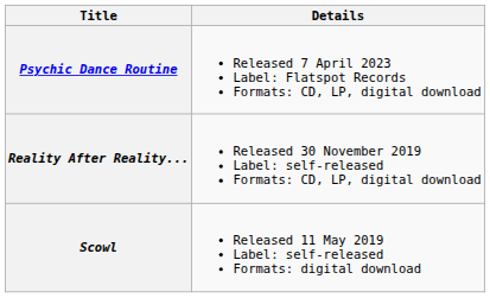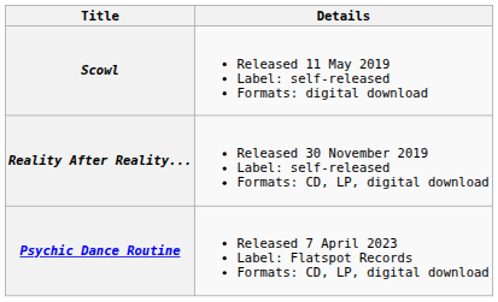 <table class="wikitable plainrowheaders">
 <tr>
 <th>Title</th>
 <th>Details</th>
 </tr>
 <tr>
-<th scope="row"><em><a href='#'>Psychic Dance Routine</a></em></th>
-<td><br><ul><li>Released 7 April 2023</li><li>Label: Flatspot Records</li><li>Formats: CD, LP, digital download</li></ul></td>
+<th scope="row"><em>Scowl</em></th>
+<td><br><ul><li>Released 11 May 2019</li><li>Label: self-released</li><li>Formats: digital download</li></ul></td>
 </tr>
 <tr>
 <th scope="row"><em>Reality After Reality...</em></th>
 <td><br><ul><li>Released 30 November 2019</li><li>Label: self-released</li><li>Formats: CD, LP, digital download</li></ul></td>
 </tr>
 <tr>
-<th scope="row"><em>Scowl</em></th>
-<td><br><ul><li>Released 11 May 2019</li><li>Label: self-released</li><li>Formats: digital download</li></ul></td>
+<th scope="row"><em><a href='#'>Psychic Dance Routine</a></em></th>
+<td><br><ul><li>Released 7 April 2023</li><li>Label: Flatspot Records</li><li>Formats: CD, LP, digital download</li></ul></td>
 </tr>
 </table>
